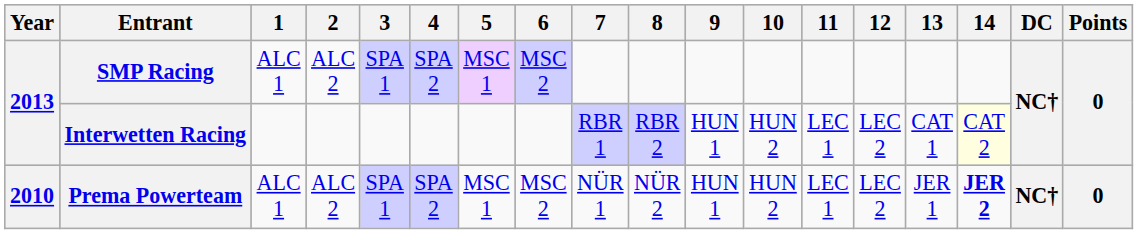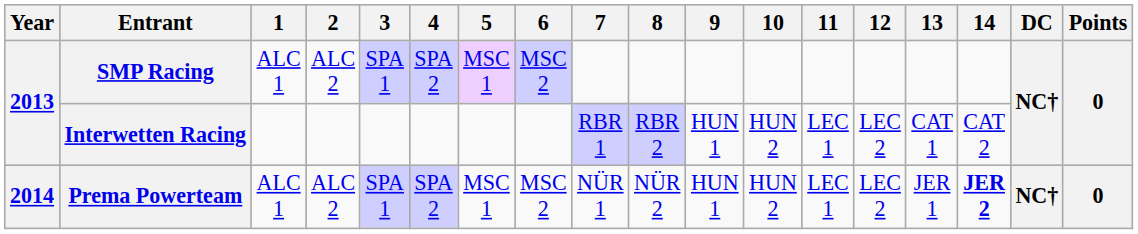 <table class="wikitable" style="text-align:center; font-size:85%">
 <tr>
 <th>Year</th>
 <th>Entrant</th>
 <th>1</th>
 <th>2</th>
 <th>3</th>
 <th>4</th>
 <th>5</th>
 <th>6</th>
 <th>7</th>
 <th>8</th>
 <th>9</th>
 <th>10</th>
 <th>11</th>
 <th>12</th>
 <th>13</th>
 <th>14</th>
 <th>DC</th>
 <th>Points</th>
 </tr>
 <tr>
 <th rowspan="2"><a href='#'>2013</a></th>
 <th nowrap><a href='#'>SMP Racing</a></th>
 <td><a href='#'>ALC<br>1</a></td>
 <td><a href='#'>ALC<br>2</a></td>
 <td style="background:#cfcfff;"><a href='#'>SPA<br>1</a><br></td>
 <td style="background:#cfcfff;"><a href='#'>SPA<br>2</a><br></td>
 <td style="background:#efcfff;"><a href='#'>MSC<br>1</a><br></td>
 <td style="background:#cfcfff;"><a href='#'>MSC<br>2</a><br></td>
 <td></td>
 <td></td>
 <td></td>
 <td></td>
 <td></td>
 <td></td>
 <td></td>
 <td></td>
 <th rowspan="2">NC†</th>
 <th rowspan="2">0</th>
 </tr>
 <tr>
 <th nowrap><a href='#'>Interwetten Racing</a></th>
 <td></td>
 <td></td>
 <td></td>
 <td></td>
 <td></td>
 <td></td>
 <td style="background:#cfcfff;"><a href='#'>RBR<br>1</a><br></td>
 <td style="background:#cfcfff;"><a href='#'>RBR<br>2</a><br></td>
 <td><a href='#'>HUN<br>1</a></td>
 <td><a href='#'>HUN<br>2</a></td>
 <td><a href='#'>LEC<br>1</a></td>
 <td><a href='#'>LEC<br>2</a></td>
 <td><a href='#'>CAT<br>1</a></td>
-<td style="background: lightyellow;"><a href='#'>CAT<br>2</a></td>
+<td><a href='#'>CAT<br>2</a></td>
 </tr>
 <tr>
-<th><a href='#'>2010</a></th>
+<th><a href='#'>2014</a></th>
 <th nowrap><a href='#'>Prema Powerteam</a></th>
 <td style="background:#;"><a href='#'>ALC<br>1</a><br></td>
 <td style="background:#;"><a href='#'>ALC<br>2</a><br></td>
 <td style="background:#cfcfff;"><a href='#'>SPA<br>1</a><br></td>
 <td style="background:#cfcfff;"><a href='#'>SPA<br>2</a><br></td>
 <td style="background:#;"><a href='#'>MSC<br>1</a><br></td>
 <td style="background:#;"><a href='#'>MSC<br>2</a><br></td>
 <td style="background:#;"><a href='#'>NÜR<br>1</a><br></td>
 <td style="background:#;"><a href='#'>NÜR<br>2</a><br></td>
 <td style="background:#;"><a href='#'>HUN<br>1</a><br></td>
 <td style="background:#;"><a href='#'>HUN<br>2</a><br></td>
 <td style="background:#;"><a href='#'>LEC<br>1</a><br></td>
 <td style="background:#;"><a href='#'>LEC<br>2</a><br></td>
 <td style="background:#;"><a href='#'>JER<br>1</a><br></td>
 <td style="background:#;"><strong><a href='#'>JER<br>2</a><br></strong></td>
 <th>NC†</th>
 <th>0</th>
 </tr>
 </table>
